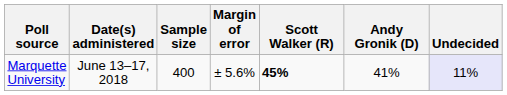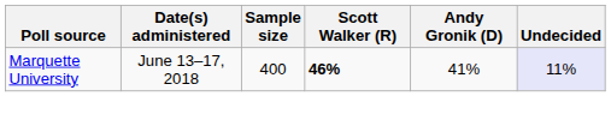 <table class="wikitable">
 <tr valign=bottom>
 <th>Poll source</th>
 <th>Date(s)<br>administered</th>
 <th>Sample<br>size</th>
-<th>Margin<br>of error</th>
 <th style="width:100px;">Scott<br>Walker (R)</th>
 <th style="width:100px;">Andy<br>Gronik (D)</th>
 <th>Undecided</th>
 </tr>
 <tr>
 <td><a href='#'>Marquette University</a></td>
 <td align=center>June 13–17, 2018</td>
 <td align=center>400</td>
-<td align=center>± 5.6%</td>
-<td><strong>45%</strong></td>
+<td><strong>46%</strong></td>
 <td align=center>41%</td>
 <td align=center style="background: lavender;">11%</td>
 </tr>
 </table>
